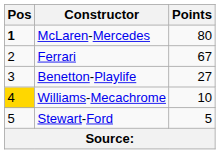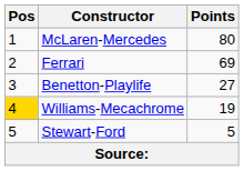 <table class="wikitable" style="font-size:95%;">
 <tr>
 <th>Pos</th>
 <th>Constructor</th>
 <th>Points</th>
 </tr>
 <tr>
-<td><strong>1</strong></td>
+<td>1</td>
 <td> <a href='#'>McLaren</a>-<a href='#'>Mercedes</a></td>
 <td align="right">80</td>
 </tr>
 <tr>
 <td>2</td>
 <td> <a href='#'>Ferrari</a></td>
-<td align="right">67</td>
+<td align="right">69</td>
 </tr>
 <tr>
 <td>3</td>
 <td> <a href='#'>Benetton</a>-<a href='#'>Playlife</a></td>
 <td align="right">27</td>
 </tr>
 <tr>
 <td style="background: gold;">4</td>
 <td> <a href='#'>Williams</a>-<a href='#'>Mecachrome</a></td>
-<td align="right">10</td>
+<td align="right">19</td>
 </tr>
 <tr>
 <td>5</td>
 <td> <a href='#'>Stewart</a>-<a href='#'>Ford</a></td>
 <td align="right">5</td>
 </tr>
 <tr>
 <th colspan=4>Source: </th>
 </tr>
 </table>
